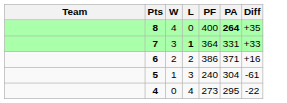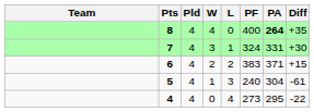 <table class=wikitable style="text-align:center">
 <tr>
 <th width=220>Team</th>
 <th width=20>Pts</th>
+<th width=20>Pld</th>
 <th width=20>W</th>
 <th width=20>L</th>
 <th width=20>PF</th>
 <th width=20>PA</th>
 <th width=25>Diff</th>
 </tr>
 <tr bgcolor=#aaffaa>
 <td align=left></td>
 <td><strong>8</strong></td>
 <td>4</td>
+<td>4</td>
 <td>0</td>
 <td>400</td>
 <td><strong>264</strong></td>
 <td>+35</td>
 </tr>
 <tr bgcolor=#aaffaa>
 <td align=left></td>
 <td><strong>7</strong></td>
+<td>4</td>
 <td>3</td>
-<td><strong>1</strong></td>
-<td>364</td>
+<td>1</td>
+<td>324</td>
 <td>331</td>
-<td>+33</td>
+<td>+30</td>
 </tr>
 <tr bgcolor=>
 <td align=left></td>
 <td><strong>6</strong></td>
+<td>4</td>
 <td>2</td>
 <td>2</td>
-<td>386</td>
+<td>383</td>
 <td>371</td>
-<td>+16</td>
+<td>+15</td>
 </tr>
 <tr bgcolor=>
 <td align=left></td>
 <td><strong>5</strong></td>
+<td>4</td>
 <td>1</td>
 <td>3</td>
 <td>240</td>
 <td>304</td>
 <td>-61</td>
 </tr>
 <tr bgcolor=>
 <td align=left><br></td>
 <td><strong>4</strong></td>
+<td>4</td>
 <td>0</td>
 <td>4</td>
 <td>273</td>
 <td>295</td>
 <td>-22</td>
 </tr>
 </table>
